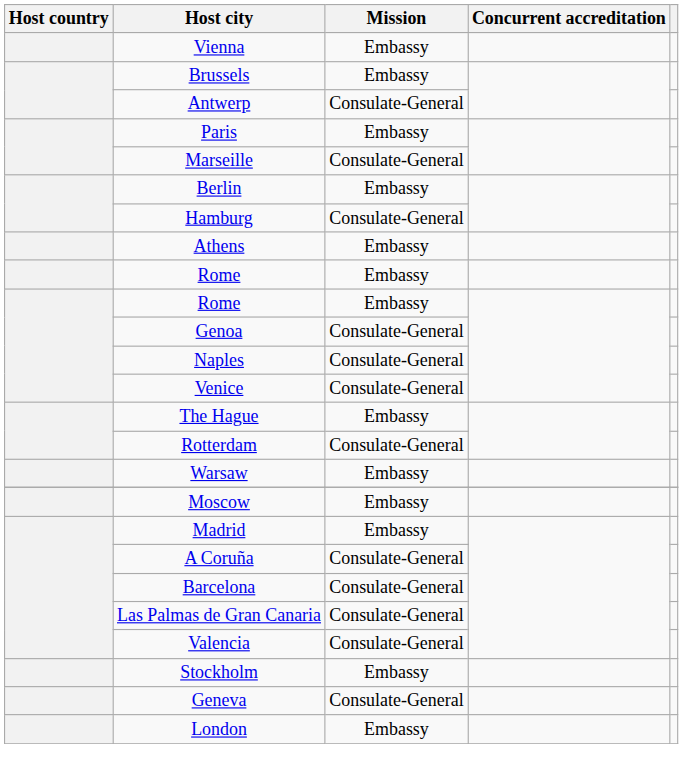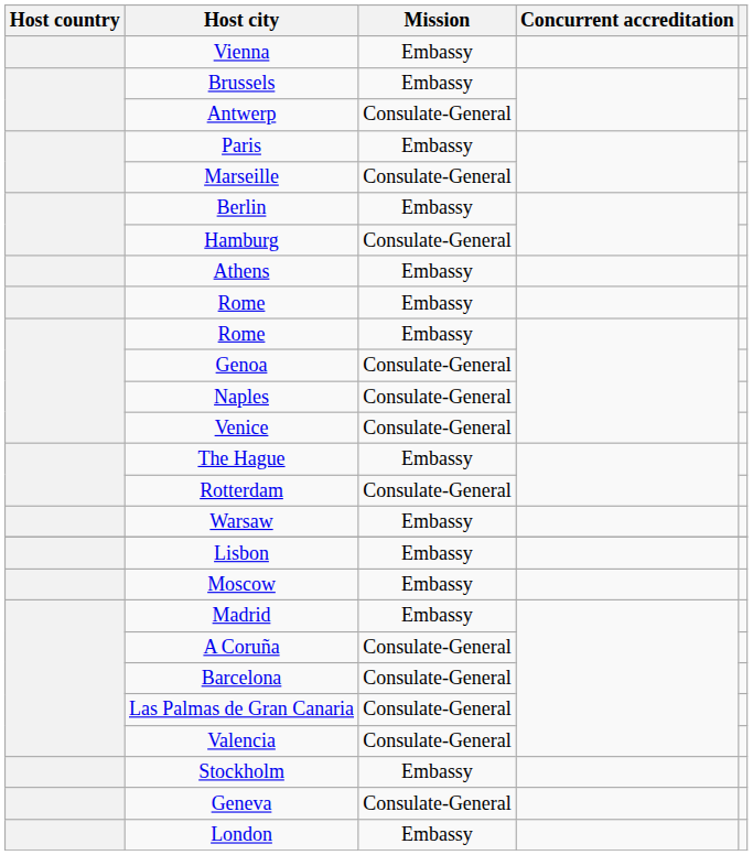 <table class="wikitable plainrowheaders" style="text-align:center;">
 <tr>
 <th scope="col">Host country</th>
 <th scope="col">Host city</th>
 <th scope="col">Mission</th>
 <th scope="col">Concurrent accreditation</th>
 <th scope="col"></th>
 </tr>
 <tr>
 <th scope="row"></th>
 <td><a href='#'>Vienna</a></td>
 <td>Embassy</td>
 <td></td>
 <td></td>
 </tr>
 <tr>
 <th scope="row" rowspan="2"></th>
 <td><a href='#'>Brussels</a></td>
 <td>Embassy</td>
 <td rowspan="2"></td>
 <td></td>
 </tr>
 <tr>
 <td><a href='#'>Antwerp</a></td>
 <td>Consulate-General</td>
 <td></td>
 </tr>
 <tr>
 <th scope="row" rowspan="2"></th>
 <td><a href='#'>Paris</a></td>
 <td>Embassy</td>
 <td rowspan="2"></td>
 <td></td>
 </tr>
 <tr>
 <td><a href='#'>Marseille</a></td>
 <td>Consulate-General</td>
 <td></td>
 </tr>
 <tr>
 <th scope="row" rowspan="2"></th>
 <td><a href='#'>Berlin</a></td>
 <td>Embassy</td>
 <td rowspan="2"></td>
 <td></td>
 </tr>
 <tr>
 <td><a href='#'>Hamburg</a></td>
 <td>Consulate-General</td>
 <td></td>
 </tr>
 <tr>
 <th scope="row"></th>
 <td><a href='#'>Athens</a></td>
 <td>Embassy</td>
 <td></td>
 <td></td>
 </tr>
 <tr>
 <th scope="row"></th>
 <td><a href='#'>Rome</a></td>
 <td>Embassy</td>
 <td></td>
 <td></td>
 </tr>
 <tr>
 <th scope="row" rowspan="4"></th>
 <td><a href='#'>Rome</a></td>
 <td>Embassy</td>
 <td rowspan="4"></td>
 <td></td>
 </tr>
 <tr>
 <td><a href='#'>Genoa</a></td>
 <td>Consulate-General</td>
 <td></td>
 </tr>
 <tr>
 <td><a href='#'>Naples</a></td>
 <td>Consulate-General</td>
 <td></td>
 </tr>
 <tr>
 <td><a href='#'>Venice</a></td>
 <td>Consulate-General</td>
 <td></td>
 </tr>
 <tr>
 <th scope="row" rowspan="2"></th>
 <td><a href='#'>The Hague</a></td>
 <td>Embassy</td>
 <td rowspan="2"></td>
 <td></td>
 </tr>
 <tr>
 <td><a href='#'>Rotterdam</a></td>
 <td>Consulate-General</td>
 <td></td>
 </tr>
 <tr>
 <th scope="row"></th>
 <td><a href='#'>Warsaw</a></td>
 <td>Embassy</td>
 <td></td>
 <td></td>
 </tr>
 <tr>
 </tr>
 <tr>
 <th scope="row"></th>
+<td><a href='#'>Lisbon</a></td>
+<td>Embassy</td>
+<td></td>
+<td></td>
+</tr>
+<tr>
+<th scope="row"></th>
 <td><a href='#'>Moscow</a></td>
 <td>Embassy</td>
 <td></td>
 <td></td>
 </tr>
 <tr>
 <th scope="row" rowspan="5"></th>
 <td><a href='#'>Madrid</a></td>
 <td>Embassy</td>
 <td rowspan="5"></td>
 <td></td>
 </tr>
 <tr>
 <td><a href='#'>A Coruña</a></td>
 <td>Consulate-General</td>
 <td></td>
 </tr>
 <tr>
 <td><a href='#'>Barcelona</a></td>
 <td>Consulate-General</td>
 <td></td>
 </tr>
 <tr>
 <td><a href='#'>Las Palmas de Gran Canaria</a></td>
 <td>Consulate-General</td>
 <td></td>
 </tr>
 <tr>
 <td><a href='#'>Valencia</a></td>
 <td>Consulate-General</td>
 <td></td>
 </tr>
 <tr>
 <th scope="row"></th>
 <td><a href='#'>Stockholm</a></td>
 <td>Embassy</td>
 <td></td>
 <td></td>
 </tr>
 <tr>
 <th scope="row"></th>
 <td><a href='#'>Geneva</a></td>
 <td>Consulate-General</td>
 <td></td>
 <td></td>
 </tr>
 <tr>
 <th scope="row"></th>
 <td><a href='#'>London</a></td>
 <td>Embassy</td>
 <td></td>
 <td></td>
 </tr>
 </table>
